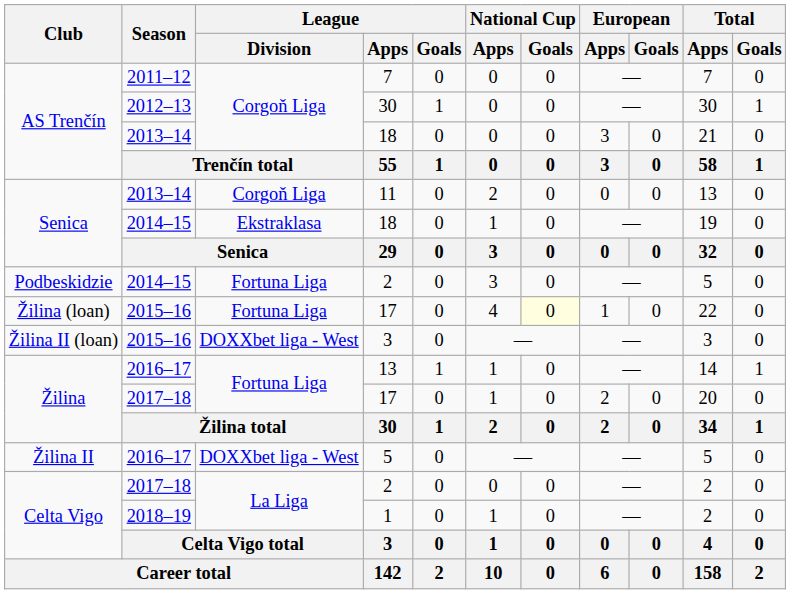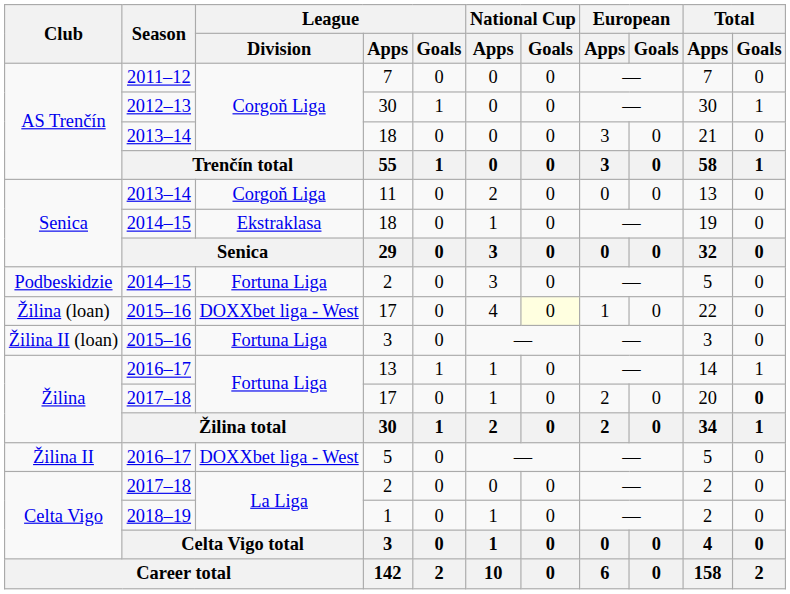 <table class="wikitable" style="text-align:center">
 <tr>
 <th rowspan=2>Club</th>
 <th rowspan=2>Season</th>
 <th colspan=3>League</th>
 <th colspan=2>National Cup</th>
 <th colspan=2>European</th>
 <th colspan=2>Total</th>
 </tr>
 <tr>
 <th>Division</th>
 <th>Apps</th>
 <th>Goals</th>
 <th>Apps</th>
 <th>Goals</th>
 <th>Apps</th>
 <th>Goals</th>
 <th>Apps</th>
 <th>Goals</th>
 </tr>
 <tr>
 <td rowspan=4><a href='#'>AS Trenčín</a></td>
 <td><a href='#'>2011–12</a></td>
 <td rowspan=3><a href='#'>Corgoň Liga</a></td>
 <td>7</td>
 <td>0</td>
 <td>0</td>
 <td>0</td>
 <td colspan=2>—</td>
 <td>7</td>
 <td>0</td>
 </tr>
 <tr>
 <td><a href='#'>2012–13</a></td>
 <td>30</td>
 <td>1</td>
 <td>0</td>
 <td>0</td>
 <td colspan=2>—</td>
 <td>30</td>
 <td>1</td>
 </tr>
 <tr>
 <td><a href='#'>2013–14</a></td>
 <td>18</td>
 <td>0</td>
 <td>0</td>
 <td>0</td>
 <td>3</td>
 <td>0</td>
 <td>21</td>
 <td>0</td>
 </tr>
 <tr>
 <th colspan=2>Trenčín total</th>
 <th>55</th>
 <th>1</th>
 <th>0</th>
 <th>0</th>
 <th>3</th>
 <th>0</th>
 <th>58</th>
 <th>1</th>
 </tr>
 <tr>
 <td rowspan=3><a href='#'>Senica</a></td>
 <td><a href='#'>2013–14</a></td>
 <td><a href='#'>Corgoň Liga</a></td>
 <td>11</td>
 <td>0</td>
 <td>2</td>
 <td>0</td>
 <td>0</td>
 <td>0</td>
 <td>13</td>
 <td>0</td>
 </tr>
 <tr>
 <td><a href='#'>2014–15</a></td>
 <td><a href='#'>Ekstraklasa</a></td>
 <td>18</td>
 <td>0</td>
 <td>1</td>
 <td>0</td>
 <td colspan=2>—</td>
 <td>19</td>
 <td>0</td>
 </tr>
 <tr>
 <th colspan=2>Senica</th>
 <th>29</th>
 <th>0</th>
 <th>3</th>
 <th>0</th>
 <th>0</th>
 <th>0</th>
 <th>32</th>
 <th>0</th>
 </tr>
 <tr>
 <td><a href='#'>Podbeskidzie</a></td>
 <td><a href='#'>2014–15</a></td>
 <td><a href='#'>Fortuna Liga</a></td>
 <td>2</td>
 <td>0</td>
 <td>3</td>
 <td>0</td>
 <td colspan=2>—</td>
 <td>5</td>
 <td>0</td>
 </tr>
 <tr>
 <td><a href='#'>Žilina</a> (loan)</td>
 <td><a href='#'>2015–16</a></td>
-<td><a href='#'>Fortuna Liga</a></td>
+<td><a href='#'>DOXXbet liga - West</a></td>
 <td>17</td>
 <td>0</td>
 <td>4</td>
 <td style="background: lightyellow;">0</td>
 <td>1</td>
 <td>0</td>
 <td>22</td>
 <td>0</td>
 </tr>
 <tr>
 <td><a href='#'>Žilina II</a> (loan)</td>
 <td><a href='#'>2015–16</a></td>
-<td><a href='#'>DOXXbet liga - West</a></td>
+<td><a href='#'>Fortuna Liga</a></td>
 <td>3</td>
 <td>0</td>
 <td colspan=2>—</td>
 <td colspan=2>—</td>
 <td>3</td>
 <td>0</td>
 </tr>
 <tr>
 <td rowspan=3><a href='#'>Žilina</a></td>
 <td><a href='#'>2016–17</a></td>
 <td rowspan=2><a href='#'>Fortuna Liga</a></td>
 <td>13</td>
 <td>1</td>
 <td>1</td>
 <td>0</td>
 <td colspan=2>—</td>
 <td>14</td>
 <td>1</td>
 </tr>
 <tr>
 <td><a href='#'>2017–18</a></td>
 <td>17</td>
 <td>0</td>
 <td>1</td>
 <td>0</td>
 <td>2</td>
 <td>0</td>
 <td>20</td>
-<td>0</td>
+<td><strong>0</strong></td>
 </tr>
 <tr>
 <th colspan=2>Žilina total</th>
 <th>30</th>
 <th>1</th>
 <th>2</th>
 <th>0</th>
 <th>2</th>
 <th>0</th>
 <th>34</th>
 <th>1</th>
 </tr>
 <tr>
 <td><a href='#'>Žilina II</a></td>
 <td><a href='#'>2016–17</a></td>
 <td><a href='#'>DOXXbet liga - West</a></td>
 <td>5</td>
 <td>0</td>
 <td colspan=2>—</td>
 <td colspan=2>—</td>
 <td>5</td>
 <td>0</td>
 </tr>
 <tr>
 <td rowspan="3"><a href='#'>Celta Vigo</a></td>
 <td><a href='#'>2017–18</a></td>
 <td rowspan="2"><a href='#'>La Liga</a></td>
 <td>2</td>
 <td>0</td>
 <td>0</td>
 <td>0</td>
 <td colspan=2>—</td>
 <td>2</td>
 <td>0</td>
 </tr>
 <tr>
 <td><a href='#'>2018–19</a></td>
 <td>1</td>
 <td>0</td>
 <td>1</td>
 <td>0</td>
 <td colspan=2>—</td>
 <td>2</td>
 <td>0</td>
 </tr>
 <tr>
 <th colspan=2>Celta Vigo total</th>
 <th>3</th>
 <th>0</th>
 <th>1</th>
 <th>0</th>
 <th>0</th>
 <th>0</th>
 <th>4</th>
 <th>0</th>
 </tr>
 <tr>
 <th colspan=3>Career total</th>
 <th>142</th>
 <th>2</th>
 <th>10</th>
 <th>0</th>
 <th>6</th>
 <th>0</th>
 <th>158</th>
 <th>2</th>
 </tr>
 </table>
